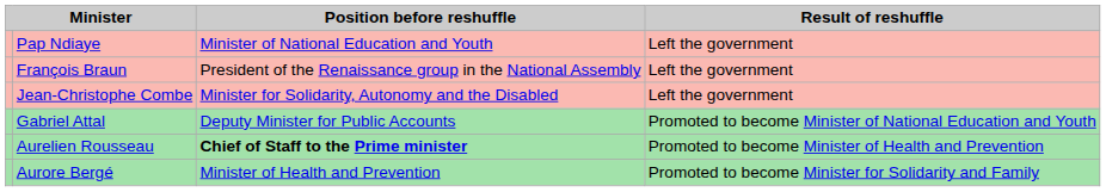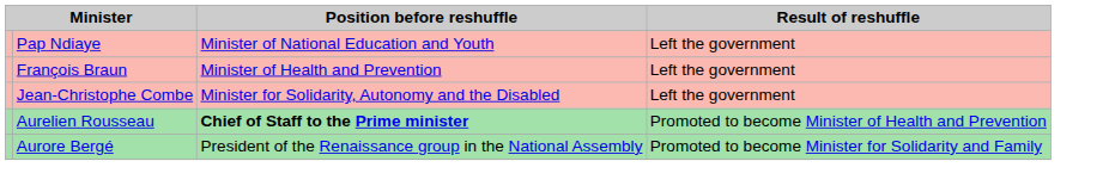 <table class="wikitable">
 <tr>
 <th scope="col" style="background:#ccc;" colspan=2>Minister</th>
 <th scope="col" style="background:#ccc;">Position before reshuffle</th>
 <th scope="col" style="background:#ccc;">Result of reshuffle</th>
 </tr>
 <tr style="background:#FBB9B2;" colspan="4" |>
 <td></td>
 <td><a href='#'>Pap Ndiaye</a></td>
 <td><a href='#'>Minister of National Education and Youth</a></td>
 <td>Left the government</td>
 </tr>
 <tr style="background:#FBB9B2;" colspan="4" |>
 <td></td>
 <td><a href='#'>François Braun</a></td>
-<td>President of the <a href='#'>Renaissance group</a> in the <a href='#'>National Assembly</a></td>
+<td><a href='#'>Minister of Health and Prevention</a></td>
 <td>Left the government</td>
 </tr>
 <tr style="background:#FBB9B2;" colspan="4" |>
 <td></td>
 <td><a href='#'>Jean-Christophe Combe</a></td>
 <td><a href='#'>Minister for Solidarity, Autonomy and the Disabled</a></td>
 <td>Left the government</td>
 </tr>
 <tr style="background:#A2E2AA;" colspan="4" |>
 <td></td>
-<td><a href='#'>Gabriel Attal</a></td>
-<td><a href='#'>Deputy Minister for Public Accounts</a></td>
-<td>Promoted to become <a href='#'>Minister of National Education and Youth</a></td>
-</tr>
-<tr style="background:#A2E2AA;" colspan="4" |>
-<td></td>
 <td><a href='#'>Aurelien Rousseau</a></td>
 <td><strong>Chief of Staff to the <a href='#'>Prime minister</a></strong></td>
 <td>Promoted to become <a href='#'>Minister of Health and Prevention</a></td>
 </tr>
 <tr style="background:#A2E2AA;" colspan="4" |>
 <td></td>
 <td><a href='#'>Aurore Bergé</a></td>
-<td><a href='#'>Minister of Health and Prevention</a></td>
+<td>President of the <a href='#'>Renaissance group</a> in the <a href='#'>National Assembly</a></td>
 <td>Promoted to become <a href='#'>Minister for Solidarity and Family</a></td>
 </tr>
 </table>
